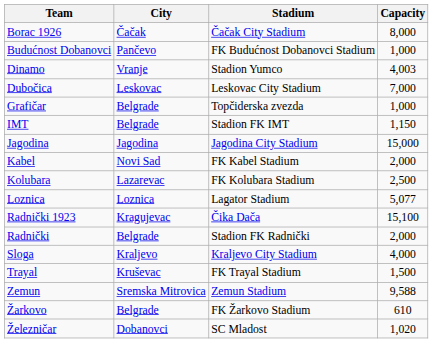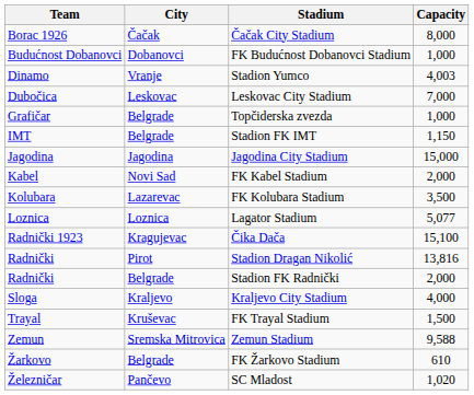 <table class="wikitable sortable">
 <tr>
 <th>Team</th>
 <th>City</th>
 <th>Stadium</th>
 <th>Capacity</th>
 </tr>
 <tr>
 <td><a href='#'>Borac 1926</a></td>
 <td><a href='#'>Čačak</a></td>
 <td><a href='#'>Čačak City Stadium</a></td>
 <td style="text-align:center">8,000</td>
 </tr>
 <tr>
 <td><a href='#'>Budućnost Dobanovci</a></td>
-<td><a href='#'>Pančevo</a></td>
+<td><a href='#'>Dobanovci</a></td>
 <td>FK Budućnost Dobanovci Stadium</td>
 <td style="text-align:center">1,000</td>
 </tr>
 <tr>
 <td><a href='#'>Dinamo</a></td>
 <td><a href='#'>Vranje</a></td>
 <td>Stadion Yumco</td>
 <td style="text-align:center">4,003</td>
 </tr>
 <tr>
 <td><a href='#'>Dubočica</a></td>
 <td><a href='#'>Leskovac</a></td>
 <td>Leskovac City Stadium</td>
 <td style="text-align:center">7,000</td>
 </tr>
 <tr>
 <td><a href='#'>Grafičar</a></td>
 <td><a href='#'>Belgrade</a></td>
 <td>Topčiderska zvezda</td>
 <td style="text-align:center">1,000</td>
 </tr>
 <tr>
 <td><a href='#'>IMT</a></td>
 <td><a href='#'>Belgrade</a></td>
 <td>Stadion FK IMT</td>
 <td style="text-align:center">1,150</td>
 </tr>
 <tr>
 <td><a href='#'>Jagodina</a></td>
 <td><a href='#'>Jagodina</a></td>
 <td><a href='#'>Jagodina City Stadium</a></td>
 <td style="text-align:center">15,000</td>
 </tr>
 <tr>
 <td><a href='#'>Kabel</a></td>
 <td><a href='#'>Novi Sad</a></td>
 <td>FK Kabel Stadium</td>
 <td style="text-align:center">2,000</td>
 </tr>
 <tr>
 <td><a href='#'>Kolubara</a></td>
 <td><a href='#'>Lazarevac</a></td>
 <td>FK Kolubara Stadium</td>
-<td style="text-align:center">2,500</td>
+<td style="text-align:center">3,500</td>
 </tr>
 <tr>
 <td><a href='#'>Loznica</a></td>
 <td><a href='#'>Loznica</a></td>
 <td>Lagator Stadium</td>
 <td style="text-align:center">5,077</td>
 </tr>
 <tr>
 <td><a href='#'>Radnički 1923</a></td>
 <td><a href='#'>Kragujevac</a></td>
 <td><a href='#'>Čika Dača</a></td>
 <td style="text-align:center">15,100</td>
+</tr>
+<tr>
+<td><a href='#'>Radnički</a></td>
+<td><a href='#'>Pirot</a></td>
+<td><a href='#'>Stadion Dragan Nikolić</a></td>
+<td style="text-align:center">13,816</td>
 </tr>
 <tr>
 <td><a href='#'>Radnički</a></td>
 <td><a href='#'>Belgrade</a></td>
 <td>Stadion FK Radnički</td>
 <td style="text-align:center">2,000</td>
 </tr>
 <tr>
 <td><a href='#'>Sloga</a></td>
 <td><a href='#'>Kraljevo</a></td>
 <td><a href='#'>Kraljevo City Stadium</a></td>
 <td style="text-align:center">4,000</td>
 </tr>
 <tr>
 <td><a href='#'>Trayal</a></td>
 <td><a href='#'>Kruševac</a></td>
 <td>FK Trayal Stadium</td>
 <td style="text-align:center">1,500</td>
 </tr>
 <tr>
 <td><a href='#'>Zemun</a></td>
 <td><a href='#'>Sremska Mitrovica</a></td>
 <td><a href='#'>Zemun Stadium</a></td>
 <td style="text-align:center">9,588</td>
 </tr>
 <tr>
 <td><a href='#'>Žarkovo</a></td>
 <td><a href='#'>Belgrade</a></td>
 <td>FK Žarkovo Stadium</td>
 <td style="text-align:center">610</td>
 </tr>
 <tr>
 <td><a href='#'>Železničar</a></td>
-<td><a href='#'>Dobanovci</a></td>
+<td><a href='#'>Pančevo</a></td>
 <td>SC Mladost</td>
 <td style="text-align:center">1,020</td>
 </tr>
 </table>
